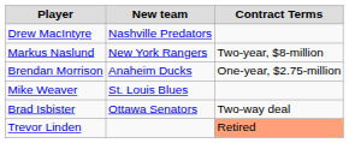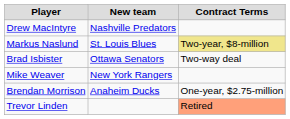 <table class="wikitable">
 <tr align="center"  bgcolor="#dddddd">
 <td><strong>Player</strong></td>
 <td><strong>New team</strong></td>
 <td><strong>Contract Terms</strong></td>
 </tr>
 <tr>
 <td><a href='#'>Drew MacIntyre</a></td>
 <td><a href='#'>Nashville Predators</a></td>
 <td></td>
 </tr>
 <tr>
 <td><a href='#'>Markus Naslund</a></td>
+<td><a href='#'>St. Louis Blues</a></td>
+<td style="background: khaki;">Two-year, $8-million</td>
+</tr>
+<tr>
+<td><a href='#'>Brad Isbister</a></td>
+<td><a href='#'>Ottawa Senators</a></td>
+<td>Two-way deal</td>
+</tr>
+<tr>
+<td><a href='#'>Mike Weaver</a></td>
 <td><a href='#'>New York Rangers</a></td>
-<td>Two-year, $8-million</td>
+<td></td>
 </tr>
 <tr>
 <td><a href='#'>Brendan Morrison</a></td>
 <td><a href='#'>Anaheim Ducks</a></td>
 <td>One-year, $2.75-million</td>
 </tr>
 <tr>
-<td><a href='#'>Mike Weaver</a></td>
-<td><a href='#'>St. Louis Blues</a></td>
-<td></td>
-</tr>
-<tr>
-<td><a href='#'>Brad Isbister</a></td>
-<td><a href='#'>Ottawa Senators</a></td>
-<td>Two-way deal</td>
-</tr>
-<tr>
 <td><a href='#'>Trevor Linden</a></td>
 <td></td>
 <td style="background: lightsalmon;">Retired</td>
 </tr>
 </table>
